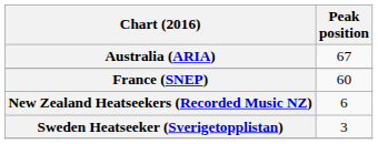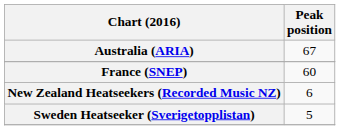 <table class="wikitable sortable plainrowheaders" style="text-align:center">
 <tr>
 <th scope="col">Chart (2016)</th>
 <th scope="col">Peak<br> position</th>
 </tr>
 <tr>
 <th scope="row">Australia (<a href='#'>ARIA</a>)</th>
 <td>67</td>
 </tr>
 <tr>
 </tr>
 <tr>
 </tr>
 <tr>
 <th scope="row">France (<a href='#'>SNEP</a>)</th>
 <td>60</td>
 </tr>
 <tr>
 <th scope="row">New Zealand Heatseekers (<a href='#'>Recorded Music NZ</a>)</th>
 <td>6</td>
 </tr>
 <tr>
 <th scope="row">Sweden Heatseeker (<a href='#'>Sverigetopplistan</a>)</th>
-<td>3</td>
+<td>5</td>
 </tr>
 <tr>
 </tr>
 <tr>
 </tr>
 <tr>
 </tr>
 <tr>
 </tr>
 <tr>
 </tr>
 <tr>
 </tr>
 </table>
